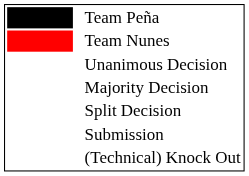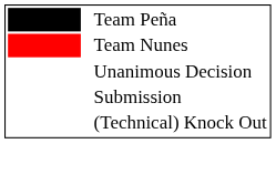 <table style="border:1px solid black;" align="left">
 <tr>
 <td style="background:black; width:40px;"></td>
 <td> </td>
 <td>Team Peña</td>
 </tr>
 <tr>
 <td style="background:red; width:40px;"></td>
 <td> </td>
 <td>Team Nunes</td>
 </tr>
 <tr>
 <td style="width:60px;"></td>
 <td> </td>
 <td>Unanimous Decision</td>
 </tr>
 <tr>
 <td style="width:60px;"></td>
 <td> </td>
-<td>Majority Decision</td>
-</tr>
-<tr>
-<td style="width:60px;"></td>
-<td> </td>
-<td>Split Decision</td>
-</tr>
-<tr>
-<td style="width:60px;"></td>
-<td> </td>
 <td>Submission</td>
 </tr>
 <tr>
 <td style="width:60px;"></td>
 <td> </td>
 <td>(Technical) Knock Out</td>
 </tr>
 </table>
